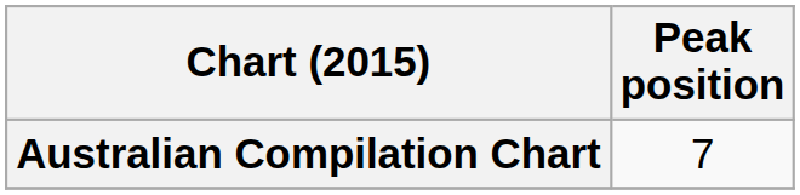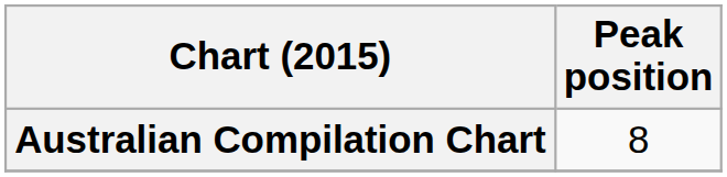 <table class="wikitable sortable plainrowheaders" style="text-align:center;">
 <tr>
 <th scope="col">Chart (2015)</th>
 <th scope="col">Peak<br>position</th>
 </tr>
 <tr>
 <th scope="row">Australian Compilation Chart</th>
-<td>7</td>
+<td>8</td>
 </tr>
 <tr>
 </tr>
 </table>
